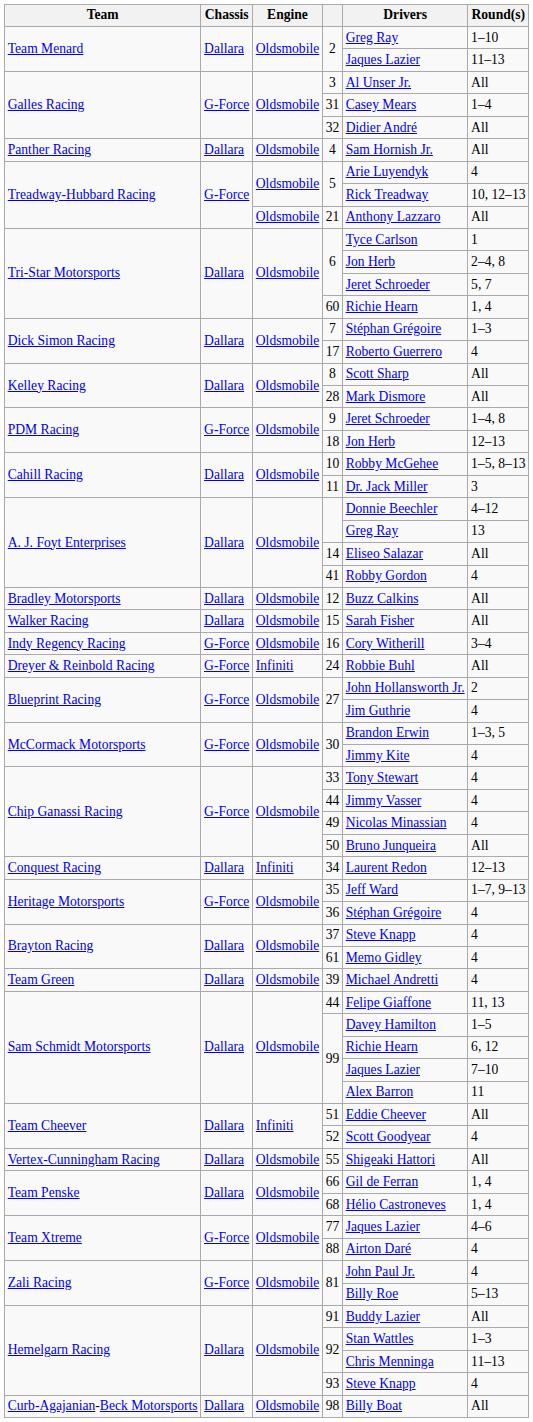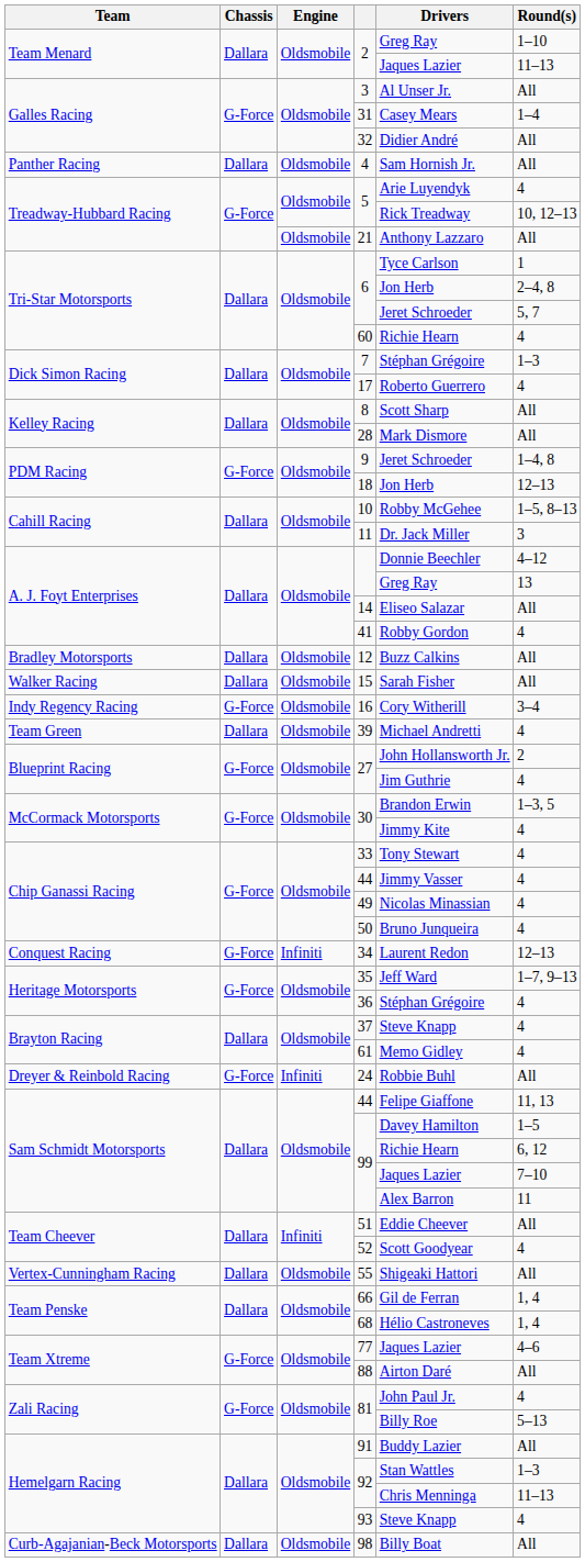 <table class="wikitable" style="font-size: 85%">
 <tr>
 <th>Team</th>
 <th>Chassis</th>
 <th>Engine</th>
 <th></th>
 <th>Drivers</th>
 <th>Round(s)</th>
 </tr>
 <tr>
 <td rowspan=2> <a href='#'>Team Menard</a></td>
 <td rowspan=2><a href='#'>Dallara</a></td>
 <td rowspan=2><a href='#'>Oldsmobile</a></td>
 <td rowspan=2 align=center>2</td>
 <td> <a href='#'>Greg Ray</a></td>
 <td>1–10</td>
 </tr>
 <tr>
 <td> <a href='#'>Jaques Lazier</a></td>
 <td>11–13</td>
 </tr>
 <tr>
 <td rowspan="3"> <a href='#'>Galles Racing</a></td>
 <td rowspan="3"><a href='#'>G-Force</a></td>
 <td rowspan="3"><a href='#'>Oldsmobile</a></td>
 <td align=center>3</td>
 <td> <a href='#'>Al Unser Jr.</a></td>
 <td>All</td>
 </tr>
 <tr>
 <td align="center">31</td>
 <td> <a href='#'>Casey Mears</a> </td>
 <td>1–4</td>
 </tr>
 <tr>
 <td align=center>32</td>
 <td> <a href='#'>Didier André</a> </td>
 <td>All</td>
 </tr>
 <tr>
 <td> <a href='#'>Panther Racing</a></td>
 <td><a href='#'>Dallara</a></td>
 <td><a href='#'>Oldsmobile</a></td>
 <td align=center>4</td>
 <td> <a href='#'>Sam Hornish Jr.</a></td>
 <td>All</td>
 </tr>
 <tr>
 <td rowspan="3"> <a href='#'>Treadway-Hubbard Racing</a></td>
 <td rowspan="3"><a href='#'>G-Force</a></td>
 <td rowspan="2"><a href='#'>Oldsmobile</a></td>
 <td rowspan="2" align="center">5</td>
 <td> <a href='#'>Arie Luyendyk</a></td>
 <td>4</td>
 </tr>
 <tr>
 <td> <a href='#'>Rick Treadway</a> </td>
 <td>10, 12–13</td>
 </tr>
 <tr>
 <td><a href='#'>Oldsmobile</a></td>
 <td align="center">21</td>
 <td> <a href='#'>Anthony Lazzaro</a> </td>
 <td>All</td>
 </tr>
 <tr>
 <td rowspan="4"> <a href='#'>Tri-Star Motorsports</a></td>
 <td rowspan="4"><a href='#'>Dallara</a></td>
 <td rowspan="4"><a href='#'>Oldsmobile</a></td>
 <td rowspan="3" align="center">6</td>
 <td> <a href='#'>Tyce Carlson</a></td>
 <td>1</td>
 </tr>
 <tr>
 <td> <a href='#'>Jon Herb</a> </td>
 <td>2–4, 8</td>
 </tr>
 <tr>
 <td> <a href='#'>Jeret Schroeder</a></td>
 <td>5, 7</td>
 </tr>
 <tr>
 <td align="center">60</td>
 <td> <a href='#'>Richie Hearn</a></td>
-<td>1, 4</td>
+<td>4</td>
 </tr>
 <tr>
 <td rowspan="2"> <a href='#'>Dick Simon Racing</a></td>
 <td rowspan="2"><a href='#'>Dallara</a></td>
 <td rowspan="2"><a href='#'>Oldsmobile</a></td>
 <td align="center">7</td>
 <td> <a href='#'>Stéphan Grégoire</a></td>
 <td>1–3</td>
 </tr>
 <tr>
 <td align="center">17</td>
 <td> <a href='#'>Roberto Guerrero</a></td>
 <td>4</td>
 </tr>
 <tr>
 <td rowspan="2"> <a href='#'>Kelley Racing</a></td>
 <td rowspan="2"><a href='#'>Dallara</a></td>
 <td rowspan="2"><a href='#'>Oldsmobile</a></td>
 <td align="center">8</td>
 <td> <a href='#'>Scott Sharp</a></td>
 <td>All</td>
 </tr>
 <tr>
 <td align=center>28</td>
 <td> <a href='#'>Mark Dismore</a></td>
 <td>All</td>
 </tr>
 <tr>
 <td rowspan="2"> <a href='#'>PDM Racing</a></td>
 <td rowspan="2"><a href='#'>G-Force</a></td>
 <td rowspan="2"><a href='#'>Oldsmobile</a></td>
 <td align="center">9</td>
 <td> <a href='#'>Jeret Schroeder</a></td>
 <td>1–4, 8</td>
 </tr>
 <tr>
 <td align="center">18</td>
 <td> <a href='#'>Jon Herb</a> </td>
 <td>12–13</td>
 </tr>
 <tr>
 <td rowspan="2"> <a href='#'>Cahill Racing</a></td>
 <td rowspan="2"><a href='#'>Dallara</a></td>
 <td rowspan="2"><a href='#'>Oldsmobile</a></td>
 <td align="center">10</td>
 <td> <a href='#'>Robby McGehee</a></td>
 <td>1–5, 8–13</td>
 </tr>
 <tr>
 <td align="center">11</td>
 <td> <a href='#'>Dr. Jack Miller</a></td>
 <td>3</td>
 </tr>
 <tr>
 <td rowspan="4"> <a href='#'>A. J. Foyt Enterprises</a></td>
 <td rowspan="4"><a href='#'>Dallara</a></td>
 <td rowspan="4"><a href='#'>Oldsmobile</a></td>
 <td align=center rowspan=2></td>
 <td> <a href='#'>Donnie Beechler</a></td>
 <td>4–12</td>
 </tr>
 <tr>
 <td> <a href='#'>Greg Ray</a></td>
 <td>13</td>
 </tr>
 <tr>
 <td align=center>14</td>
 <td> <a href='#'>Eliseo Salazar</a></td>
 <td>All</td>
 </tr>
 <tr>
 <td align="center">41</td>
 <td> <a href='#'>Robby Gordon</a></td>
 <td>4</td>
 </tr>
 <tr>
 <td> <a href='#'>Bradley Motorsports</a></td>
 <td><a href='#'>Dallara</a></td>
 <td><a href='#'>Oldsmobile</a></td>
 <td align=center>12</td>
 <td> <a href='#'>Buzz Calkins</a></td>
 <td>All</td>
 </tr>
 <tr>
 <td> <a href='#'>Walker Racing</a></td>
 <td><a href='#'>Dallara</a></td>
 <td><a href='#'>Oldsmobile</a></td>
 <td align=center>15</td>
 <td> <a href='#'>Sarah Fisher</a></td>
 <td>All</td>
 </tr>
 <tr>
 <td> <a href='#'>Indy Regency Racing</a></td>
 <td><a href='#'>G-Force</a></td>
 <td><a href='#'>Oldsmobile</a></td>
 <td align=center>16</td>
 <td> <a href='#'>Cory Witherill</a> </td>
 <td>3–4</td>
 </tr>
 <tr>
-<td> <a href='#'>Dreyer & Reinbold Racing</a></td>
-<td><a href='#'>G-Force</a></td>
-<td><a href='#'>Infiniti</a></td>
-<td align="center">24</td>
-<td> <a href='#'>Robbie Buhl</a></td>
-<td>All</td>
+<td> <a href='#'>Team Green</a></td>
+<td><a href='#'>Dallara</a></td>
+<td><a href='#'>Oldsmobile</a></td>
+<td align=center>39</td>
+<td> <a href='#'>Michael Andretti</a></td>
+<td>4</td>
 </tr>
 <tr>
 <td rowspan=2> <a href='#'>Blueprint Racing</a></td>
 <td rowspan=2><a href='#'>G-Force</a></td>
 <td rowspan=2><a href='#'>Oldsmobile</a></td>
 <td rowspan=2 align=center>27</td>
 <td> <a href='#'>John Hollansworth Jr.</a></td>
 <td>2</td>
 </tr>
 <tr>
 <td> <a href='#'>Jim Guthrie</a></td>
 <td>4</td>
 </tr>
 <tr>
 <td rowspan=2> <a href='#'>McCormack Motorsports</a></td>
 <td rowspan=2><a href='#'>G-Force</a></td>
 <td rowspan=2><a href='#'>Oldsmobile</a></td>
 <td rowspan=2 align=center>30</td>
 <td> <a href='#'>Brandon Erwin</a> </td>
 <td>1–3, 5</td>
 </tr>
 <tr>
 <td> <a href='#'>Jimmy Kite</a></td>
 <td>4</td>
 </tr>
 <tr>
 <td rowspan=4> <a href='#'>Chip Ganassi Racing</a></td>
 <td rowspan=4><a href='#'>G-Force</a></td>
 <td rowspan=4><a href='#'>Oldsmobile</a></td>
 <td align=center>33</td>
 <td> <a href='#'>Tony Stewart</a></td>
 <td>4</td>
 </tr>
 <tr>
 <td align=center>44</td>
 <td> <a href='#'>Jimmy Vasser</a></td>
 <td>4</td>
 </tr>
 <tr>
 <td align=center>49</td>
 <td> <a href='#'>Nicolas Minassian</a></td>
 <td>4</td>
 </tr>
 <tr>
 <td align=center>50</td>
 <td> <a href='#'>Bruno Junqueira</a></td>
-<td>All</td>
+<td>4</td>
 </tr>
 <tr>
 <td> <a href='#'>Conquest Racing</a></td>
-<td><a href='#'>Dallara</a></td>
+<td><a href='#'>G-Force</a></td>
 <td><a href='#'>Infiniti</a></td>
 <td align=center>34</td>
 <td> <a href='#'>Laurent Redon</a></td>
 <td>12–13</td>
 </tr>
 <tr>
 <td rowspan="2"> <a href='#'>Heritage Motorsports</a></td>
 <td rowspan="2"><a href='#'>G-Force</a></td>
 <td rowspan="2"><a href='#'>Oldsmobile</a></td>
 <td align="center">35</td>
 <td> <a href='#'>Jeff Ward</a></td>
 <td>1–7, 9–13</td>
 </tr>
 <tr>
 <td align="center">36</td>
 <td> <a href='#'>Stéphan Grégoire</a></td>
 <td>4</td>
 </tr>
 <tr>
 <td rowspan=2> <a href='#'>Brayton Racing</a></td>
 <td rowspan=2><a href='#'>Dallara</a></td>
 <td rowspan=2><a href='#'>Oldsmobile</a></td>
 <td align=center>37</td>
 <td> <a href='#'>Steve Knapp</a></td>
 <td>4</td>
 </tr>
 <tr>
 <td align=center>61</td>
 <td> <a href='#'>Memo Gidley</a></td>
 <td>4</td>
 </tr>
 <tr>
-<td> <a href='#'>Team Green</a></td>
-<td><a href='#'>Dallara</a></td>
-<td><a href='#'>Oldsmobile</a></td>
-<td align=center>39</td>
-<td> <a href='#'>Michael Andretti</a></td>
-<td>4</td>
+<td> <a href='#'>Dreyer & Reinbold Racing</a></td>
+<td><a href='#'>G-Force</a></td>
+<td><a href='#'>Infiniti</a></td>
+<td align="center">24</td>
+<td> <a href='#'>Robbie Buhl</a></td>
+<td>All</td>
 </tr>
 <tr>
 <td rowspan="5"> <a href='#'>Sam Schmidt Motorsports</a></td>
 <td rowspan="5"><a href='#'>Dallara</a></td>
 <td rowspan="5"><a href='#'>Oldsmobile</a></td>
 <td align="center">44</td>
 <td> <a href='#'>Felipe Giaffone</a> </td>
 <td>11, 13</td>
 </tr>
 <tr>
 <td rowspan="4" align="center">99</td>
 <td> <a href='#'>Davey Hamilton</a></td>
 <td>1–5</td>
 </tr>
 <tr>
 <td> <a href='#'>Richie Hearn</a></td>
 <td>6, 12</td>
 </tr>
 <tr>
 <td> <a href='#'>Jaques Lazier</a></td>
 <td>7–10</td>
 </tr>
 <tr>
 <td> <a href='#'>Alex Barron</a></td>
 <td>11</td>
 </tr>
 <tr>
 <td rowspan="2"> <a href='#'>Team Cheever</a></td>
 <td rowspan="2"><a href='#'>Dallara</a></td>
 <td rowspan="2"><a href='#'>Infiniti</a></td>
 <td align="center">51</td>
 <td> <a href='#'>Eddie Cheever</a></td>
 <td>All</td>
 </tr>
 <tr>
 <td align="center">52</td>
 <td> <a href='#'>Scott Goodyear</a></td>
 <td>4</td>
 </tr>
 <tr>
 <td> <a href='#'>Vertex-Cunningham Racing</a></td>
 <td><a href='#'>Dallara</a></td>
 <td><a href='#'>Oldsmobile</a></td>
 <td align="center">55</td>
 <td> <a href='#'>Shigeaki Hattori</a></td>
 <td>All</td>
 </tr>
 <tr>
 <td rowspan=2> <a href='#'>Team Penske</a></td>
 <td rowspan=2><a href='#'>Dallara</a></td>
 <td rowspan=2><a href='#'>Oldsmobile</a></td>
 <td align=center>66</td>
 <td> <a href='#'>Gil de Ferran</a></td>
 <td>1, 4</td>
 </tr>
 <tr>
 <td align=center>68</td>
 <td> <a href='#'>Hélio Castroneves</a></td>
 <td>1, 4</td>
 </tr>
 <tr>
 <td rowspan="2"> <a href='#'>Team Xtreme</a></td>
 <td rowspan="2"><a href='#'>G-Force</a></td>
 <td rowspan="2"><a href='#'>Oldsmobile</a></td>
 <td align=center>77</td>
 <td> <a href='#'>Jaques Lazier</a></td>
 <td>4–6</td>
 </tr>
 <tr>
 <td align="center">88</td>
 <td> <a href='#'>Airton Daré</a></td>
-<td>4</td>
+<td>All</td>
 </tr>
 <tr>
 <td rowspan="2"> <a href='#'>Zali Racing</a></td>
 <td rowspan="2"><a href='#'>G-Force</a></td>
 <td rowspan="2"><a href='#'>Oldsmobile</a></td>
 <td rowspan="2" align="center">81</td>
 <td> <a href='#'>John Paul Jr.</a></td>
 <td>4</td>
 </tr>
 <tr>
 <td> <a href='#'>Billy Roe</a></td>
 <td>5–13</td>
 </tr>
 <tr>
 <td rowspan="4"> <a href='#'>Hemelgarn Racing</a></td>
 <td rowspan="4"><a href='#'>Dallara</a></td>
 <td rowspan="4"><a href='#'>Oldsmobile</a></td>
 <td align="center">91</td>
 <td> <a href='#'>Buddy Lazier</a></td>
 <td>All</td>
 </tr>
 <tr>
 <td rowspan="2" align="center">92</td>
 <td> <a href='#'>Stan Wattles</a></td>
 <td>1–3</td>
 </tr>
 <tr>
 <td> <a href='#'>Chris Menninga</a> </td>
 <td>11–13</td>
 </tr>
 <tr>
 <td align="center">93</td>
 <td> <a href='#'>Steve Knapp</a></td>
 <td>4</td>
 </tr>
 <tr>
 <td> <a href='#'>Curb-Agajanian</a>-<a href='#'>Beck Motorsports</a></td>
 <td><a href='#'>Dallara</a></td>
 <td><a href='#'>Oldsmobile</a></td>
 <td align="center">98</td>
 <td> <a href='#'>Billy Boat</a></td>
 <td>All</td>
 </tr>
 </table>
